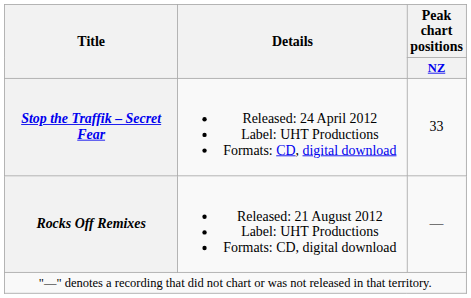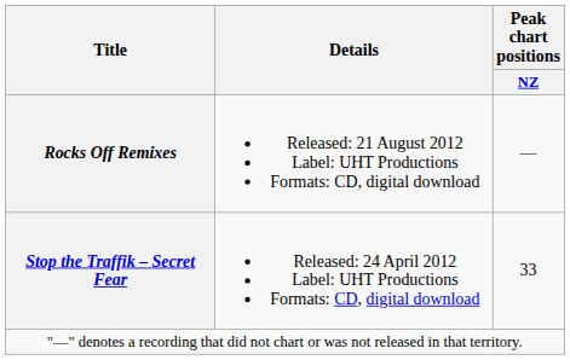 <table class="wikitable plainrowheaders" style="text-align:center;">
 <tr>
 <th scope="col" rowspan="2" style="width:12em;">Title</th>
 <th scope="col" rowspan="2" style="width:16em;">Details</th>
 <th scope="col" colspan="1">Peak chart positions</th>
 </tr>
 <tr>
 <th style="width:3em;font-size:90%;"><a href='#'>NZ</a><br></th>
 </tr>
 <tr>
+<th scope="row"><em>Rocks Off Remixes</em></th>
+<td><br><ul><li>Released: 21 August 2012</li><li>Label: UHT Productions</li><li>Formats: CD, digital download</li></ul></td>
+<td>—</td>
+</tr>
+<tr>
 <th scope="row"><em><a href='#'>Stop the Traffik – Secret Fear</a></em></th>
 <td><br><ul><li>Released: 24 April 2012</li><li>Label: UHT Productions</li><li>Formats: <a href='#'>CD</a>, <a href='#'>digital download</a></li></ul></td>
 <td>33</td>
 </tr>
 <tr>
-<th scope="row"><em>Rocks Off Remixes</em></th>
-<td><br><ul><li>Released: 21 August 2012</li><li>Label: UHT Productions</li><li>Formats: CD, digital download</li></ul></td>
-<td>—</td>
-</tr>
-<tr>
 <td colspan="3" style="font-size:90%">"—" denotes a recording that did not chart or was not released in that territory.</td>
 </tr>
 </table>
